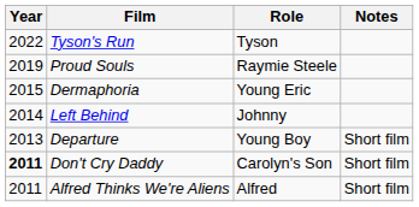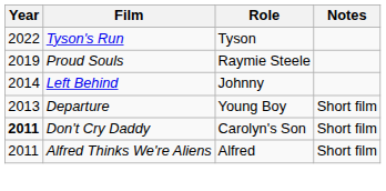 <table class="wikitable">
 <tr>
 <th>Year</th>
 <th>Film</th>
 <th>Role</th>
 <th>Notes</th>
 </tr>
 <tr>
 <td>2022</td>
 <td><em><a href='#'>Tyson's Run</a></em></td>
 <td>Tyson</td>
 <td></td>
 </tr>
 <tr>
 <td>2019</td>
 <td><em>Proud Souls</em></td>
 <td>Raymie Steele</td>
-<td></td>
-</tr>
-<tr>
-<td>2015</td>
-<td><em>Dermaphoria</em></td>
-<td>Young Eric</td>
 <td></td>
 </tr>
 <tr>
 <td>2014</td>
 <td><em><a href='#'>Left Behind</a></em></td>
 <td>Johnny</td>
 <td></td>
 </tr>
 <tr>
 <td>2013</td>
 <td><em>Departure</em></td>
 <td>Young Boy</td>
 <td>Short film</td>
 </tr>
 <tr>
 <td><strong>2011</strong></td>
 <td><em>Don't Cry Daddy</em></td>
 <td>Carolyn's Son</td>
 <td>Short film</td>
 </tr>
 <tr>
 <td>2011</td>
 <td><em>Alfred Thinks We're Aliens</em></td>
 <td>Alfred</td>
 <td>Short film</td>
 </tr>
 </table>
